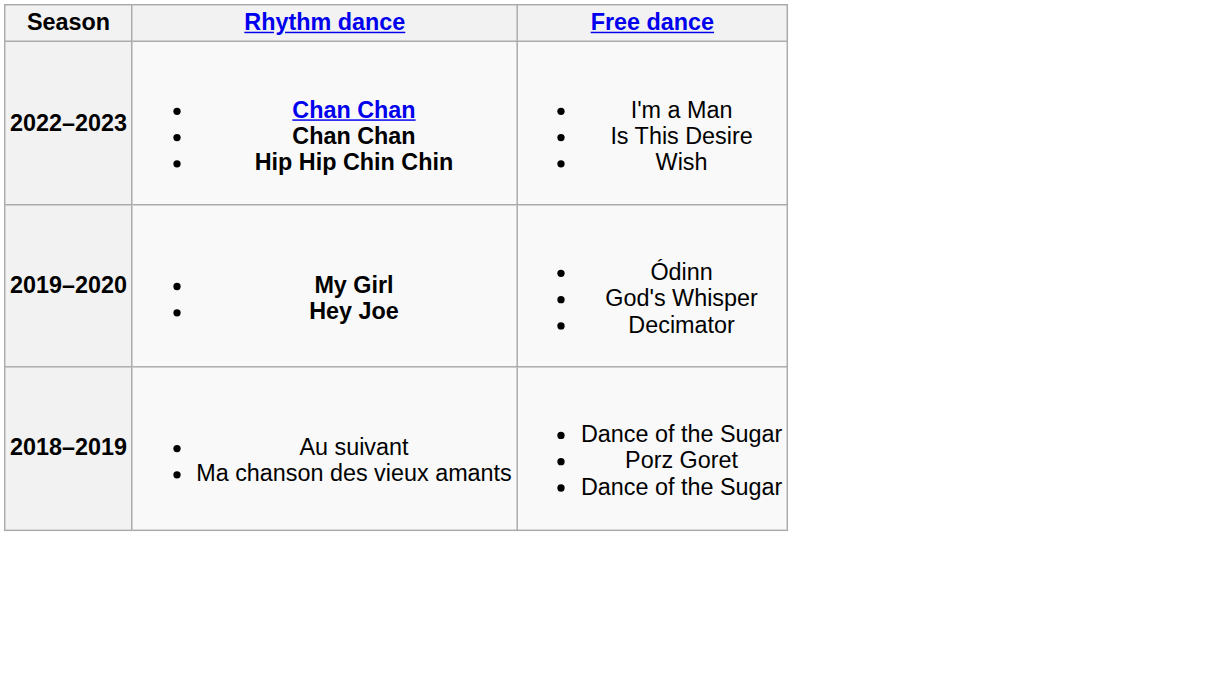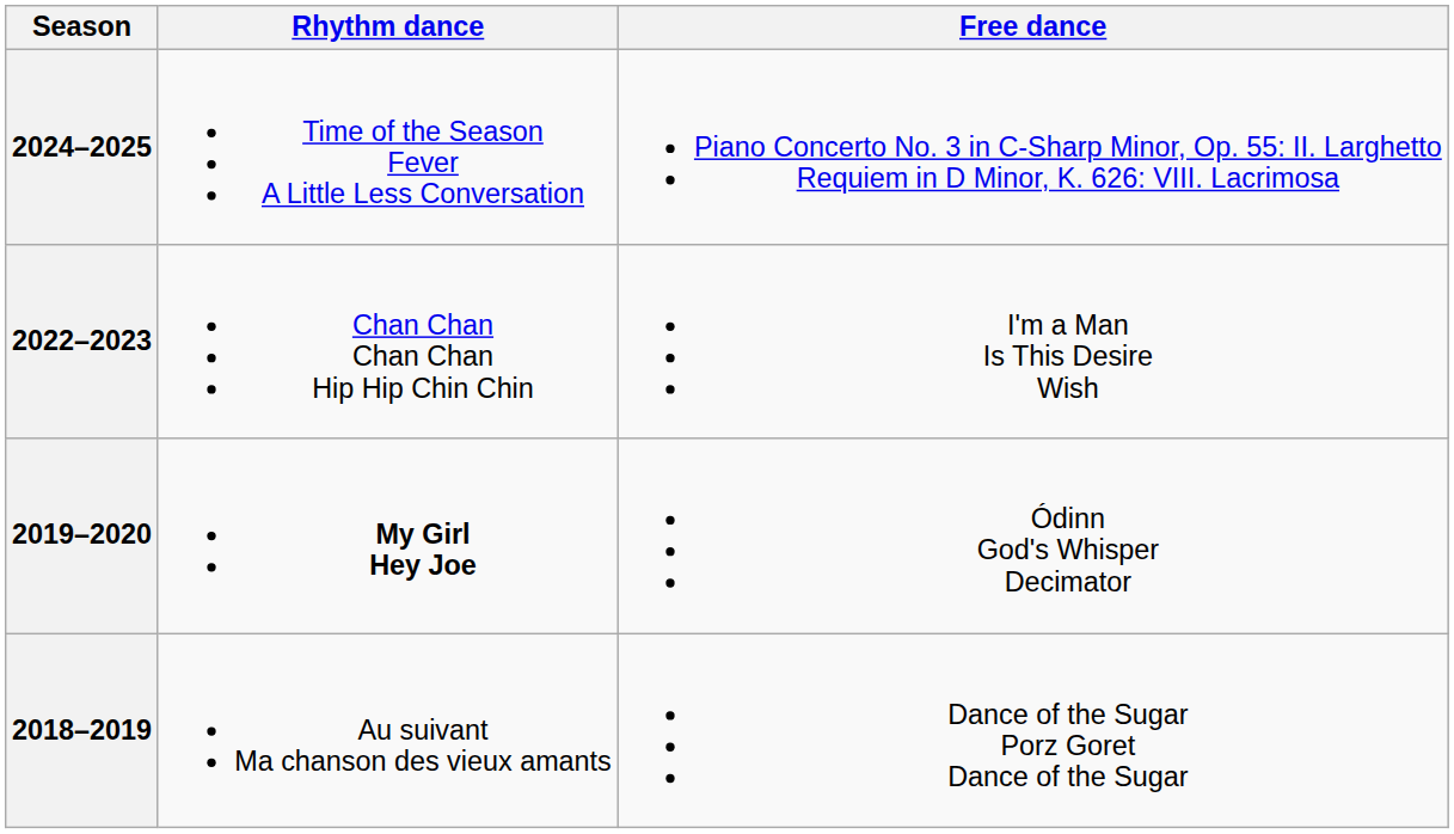 <table class=wikitable style=text-align:center>
 <tr>
 <th>Season</th>
 <th><a href='#'>Rhythm dance</a></th>
 <th><a href='#'>Free dance</a></th>
 </tr>
 <tr>
+<th>2024–2025 <br> </th>
+<td><br><ul><li><a href='#'>Time of the Season</a> <br> </li><li><a href='#'>Fever</a></li><li><a href='#'>A Little Less Conversation</a> <br> </li></ul></td>
+<td><br><ul><li><a href='#'>Piano Concerto No. 3 in C-Sharp Minor, Op. 55: II. Larghetto</a> <br> </li><li><a href='#'>Requiem in D Minor, K. 626: VIII. Lacrimosa</a> <br> </li></ul></td>
+</tr>
+<tr>
 <th>2022–2023 <br> </th>
-<td><strong><br><ul><li> <a href='#'>Chan Chan</a> <br></li><li> Chan Chan <br></li><li> Hip Hip Chin Chin <br></li></ul></strong></td>
+<td><br><ul><li> <a href='#'>Chan Chan</a> <br></li><li> Chan Chan <br></li><li> Hip Hip Chin Chin <br></li></ul></td>
 <td><br><ul><li>I'm a Man <br></li><li>Is This Desire <br></li><li>Wish <br></li></ul></td>
 </tr>
 <tr>
 <th>2019–2020 <br> </th>
 <td><strong><br><ul><li> My Girl</li><li> Hey Joe <br></li></ul></strong></td>
 <td><br><ul><li>Ódinn <br></li><li>God's Whisper <br></li><li>Decimator <br></li></ul></td>
 </tr>
 <tr>
 <th>2018–2019 <br> </th>
 <td><br><ul><li> Au suivant <br></li><li> Ma chanson des vieux amants <br></li></ul></td>
 <td><br><ul><li>Dance of the Sugar</li><li>Porz Goret <br></li><li>Dance of the Sugar <br></li></ul></td>
 </tr>
 </table>
